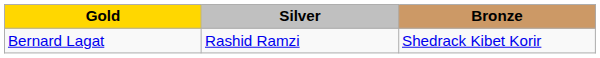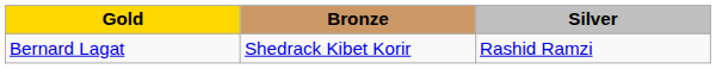 <table class="wikitable" style="text-align:left">
 <tr align="center">
 <td width=200 bgcolor=gold><strong>Gold</strong></td>
+<td width=200 bgcolor=CC9966><strong>Bronze</strong></td>
 <td width=200 bgcolor=silver><strong>Silver</strong></td>
-<td width=200 bgcolor=CC9966><strong>Bronze</strong></td>
 </tr>
 <tr>
 <td><a href='#'>Bernard Lagat</a><br><em></em></td>
+<td><a href='#'>Shedrack Kibet Korir</a><br><em></em></td>
 <td><a href='#'>Rashid Ramzi</a><br><em></em></td>
-<td><a href='#'>Shedrack Kibet Korir</a><br><em></em></td>
 </tr>
 </table>
